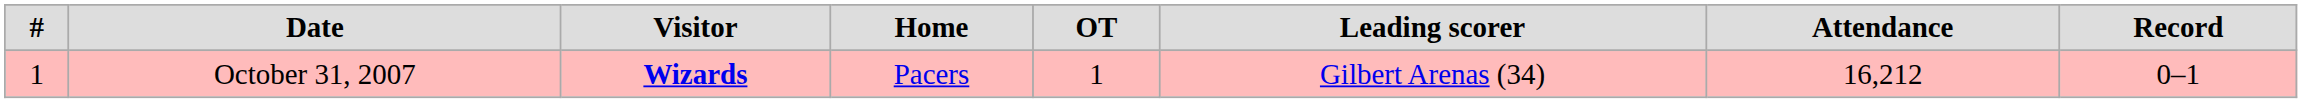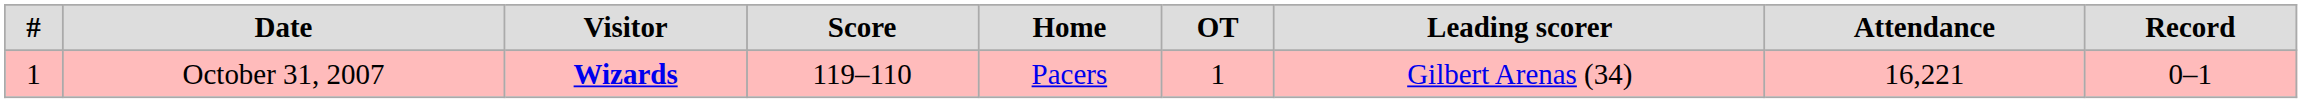 <table class="wikitable" width="80%">
 <tr align="center"  bgcolor="#dddddd">
 <td><strong>#</strong></td>
 <td><strong>Date</strong></td>
 <td><strong>Visitor</strong></td>
+<td><strong>Score</strong></td>
 <td><strong>Home</strong></td>
 <td><strong>OT</strong></td>
 <td><strong>Leading scorer</strong></td>
 <td><strong>Attendance</strong></td>
 <td><strong>Record</strong></td>
 </tr>
 <tr align="center"  bgcolor="#ffbbbb">
 <td>1</td>
 <td>October 31, 2007</td>
 <td><strong><a href='#'>Wizards</a></strong></td>
+<td>119–110</td>
 <td><a href='#'>Pacers</a></td>
 <td>1</td>
 <td><a href='#'>Gilbert Arenas</a> (34)</td>
-<td>16,212</td>
+<td>16,221</td>
 <td>0–1</td>
 </tr>
 </table>
